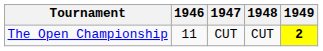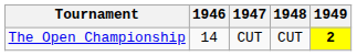 <table class="wikitable" style="font-size:95%;text-align:center;">
 <tr>
 <th>Tournament</th>
 <th>1946</th>
 <th>1947</th>
 <th>1948</th>
 <th>1949</th>
 </tr>
 <tr>
 <td align=left><a href='#'>The Open Championship</a></td>
-<td>11</td>
+<td>14</td>
 <td>CUT</td>
 <td>CUT</td>
 <td style="background:yellow;"><strong>2</strong></td>
 </tr>
 </table>
